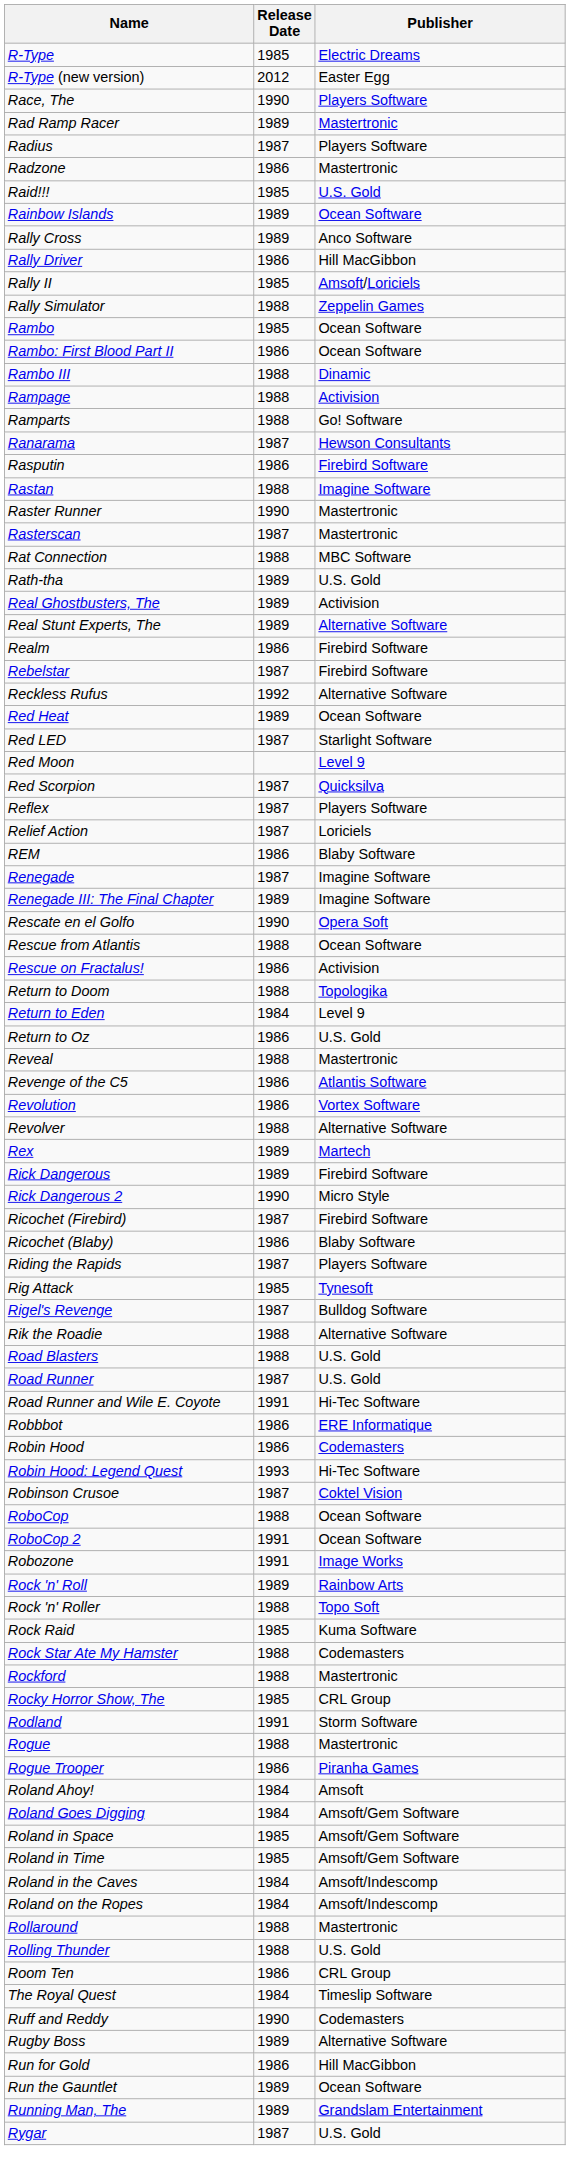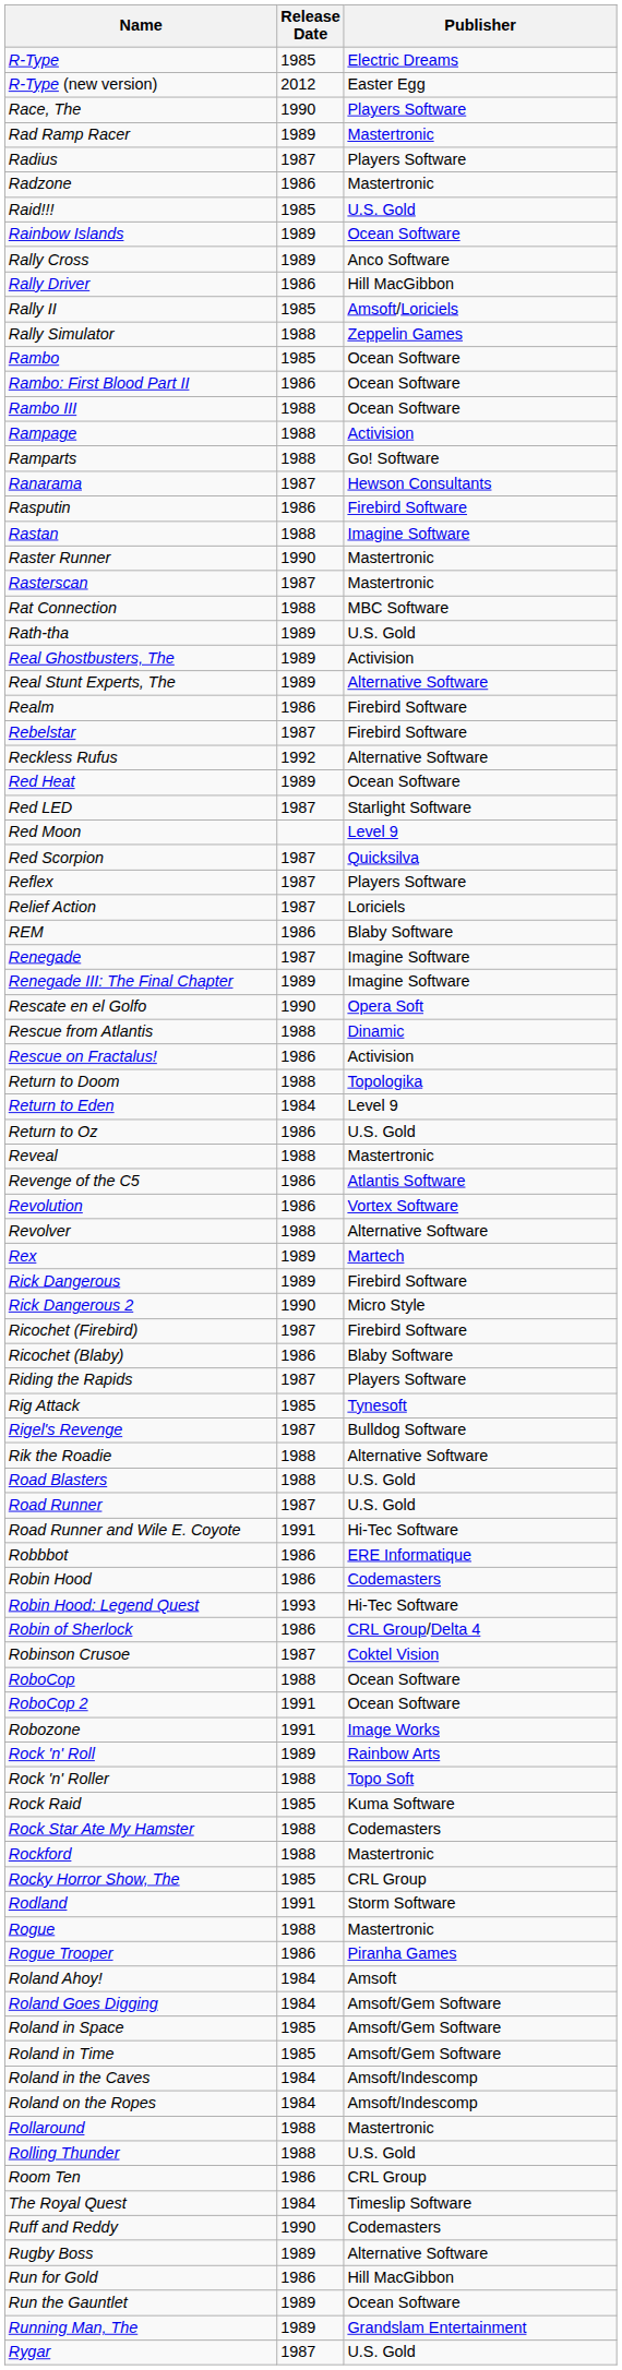 <table class="wikitable sortable" style="width:100%;">
 <tr>
 <th style="width:45%;">Name</th>
 <th style="width:10%;">Release Date</th>
 <th style="width:45%;">Publisher</th>
 </tr>
 <tr>
 <td><em><a href='#'>R-Type</a></em></td>
 <td>1985</td>
 <td><a href='#'>Electric Dreams</a></td>
 </tr>
 <tr>
 <td><em><a href='#'>R-Type</a></em> (new version)</td>
 <td>2012</td>
 <td>Easter Egg</td>
 </tr>
 <tr>
 <td><em>Race, The</em></td>
 <td>1990</td>
 <td><a href='#'>Players Software</a></td>
 </tr>
 <tr>
 <td><em>Rad Ramp Racer</em></td>
 <td>1989</td>
 <td><a href='#'>Mastertronic</a></td>
 </tr>
 <tr>
 <td><em>Radius</em></td>
 <td>1987</td>
 <td>Players Software</td>
 </tr>
 <tr>
 <td><em>Radzone</em></td>
 <td>1986</td>
 <td>Mastertronic</td>
 </tr>
 <tr>
 <td><em>Raid!!!</em></td>
 <td>1985</td>
 <td><a href='#'>U.S. Gold</a></td>
 </tr>
 <tr>
 <td><em><a href='#'>Rainbow Islands</a></em></td>
 <td>1989</td>
 <td><a href='#'>Ocean Software</a></td>
 </tr>
 <tr>
 <td><em>Rally Cross</em></td>
 <td>1989</td>
 <td>Anco Software</td>
 </tr>
 <tr>
 <td><em><a href='#'>Rally Driver</a></em></td>
 <td>1986</td>
 <td>Hill MacGibbon</td>
 </tr>
 <tr>
 <td><em>Rally II</em></td>
 <td>1985</td>
 <td><a href='#'>Amsoft</a>/<a href='#'>Loriciels</a></td>
 </tr>
 <tr>
 <td><em>Rally Simulator</em></td>
 <td>1988</td>
 <td><a href='#'>Zeppelin Games</a></td>
 </tr>
 <tr>
 <td><em><a href='#'>Rambo</a></em></td>
 <td>1985</td>
 <td>Ocean Software</td>
 </tr>
 <tr>
 <td><em><a href='#'>Rambo: First Blood Part II</a></em></td>
 <td>1986</td>
 <td>Ocean Software</td>
 </tr>
 <tr>
 <td><em><a href='#'>Rambo III</a></em></td>
 <td>1988</td>
-<td><a href='#'>Dinamic</a></td>
+<td>Ocean Software</td>
 </tr>
 <tr>
 <td><em><a href='#'>Rampage</a></em></td>
 <td>1988</td>
 <td><a href='#'>Activision</a></td>
 </tr>
 <tr>
 <td><em>Ramparts</em></td>
 <td>1988</td>
 <td>Go! Software</td>
 </tr>
 <tr>
 <td><em><a href='#'>Ranarama</a></em></td>
 <td>1987</td>
 <td><a href='#'>Hewson Consultants</a></td>
 </tr>
 <tr>
 <td><em>Rasputin</em></td>
 <td>1986</td>
 <td><a href='#'>Firebird Software</a></td>
 </tr>
 <tr>
 <td><em><a href='#'>Rastan</a></em></td>
 <td>1988</td>
 <td><a href='#'>Imagine Software</a></td>
 </tr>
 <tr>
 <td><em>Raster Runner</em></td>
 <td>1990</td>
 <td>Mastertronic</td>
 </tr>
 <tr>
 <td><em><a href='#'>Rasterscan</a></em></td>
 <td>1987</td>
 <td>Mastertronic</td>
 </tr>
 <tr>
 <td><em>Rat Connection</em></td>
 <td>1988</td>
 <td>MBC Software</td>
 </tr>
 <tr>
 <td><em>Rath-tha</em></td>
 <td>1989</td>
 <td>U.S. Gold</td>
 </tr>
 <tr>
 <td><em><a href='#'>Real Ghostbusters, The</a></em></td>
 <td>1989</td>
 <td>Activision</td>
 </tr>
 <tr>
 <td><em>Real Stunt Experts, The</em></td>
 <td>1989</td>
 <td><a href='#'>Alternative Software</a></td>
 </tr>
 <tr>
 <td><em>Realm</em></td>
 <td>1986</td>
 <td>Firebird Software</td>
 </tr>
 <tr>
 <td><em><a href='#'>Rebelstar</a></em></td>
 <td>1987</td>
 <td>Firebird Software</td>
 </tr>
 <tr>
 <td><em>Reckless Rufus</em></td>
 <td>1992</td>
 <td>Alternative Software</td>
 </tr>
 <tr>
 <td><em><a href='#'>Red Heat</a></em></td>
 <td>1989</td>
 <td>Ocean Software</td>
 </tr>
 <tr>
 <td><em>Red LED</em></td>
 <td>1987</td>
 <td>Starlight Software</td>
 </tr>
 <tr>
 <td><em>Red Moon</em></td>
 <td></td>
 <td><a href='#'>Level 9</a></td>
 </tr>
 <tr>
 <td><em>Red Scorpion</em></td>
 <td>1987</td>
 <td><a href='#'>Quicksilva</a></td>
 </tr>
 <tr>
 <td><em>Reflex</em></td>
 <td>1987</td>
 <td>Players Software</td>
 </tr>
 <tr>
 <td><em>Relief Action</em></td>
 <td>1987</td>
 <td>Loriciels</td>
 </tr>
 <tr>
 <td><em>REM</em></td>
 <td>1986</td>
 <td>Blaby Software</td>
 </tr>
 <tr>
 <td><em><a href='#'>Renegade</a></em></td>
 <td>1987</td>
 <td>Imagine Software</td>
 </tr>
 <tr>
 <td><em><a href='#'>Renegade III: The Final Chapter</a></em></td>
 <td>1989</td>
 <td>Imagine Software</td>
 </tr>
 <tr>
 <td><em>Rescate en el Golfo</em></td>
 <td>1990</td>
 <td><a href='#'>Opera Soft</a></td>
 </tr>
 <tr>
 <td><em>Rescue from Atlantis</em></td>
 <td>1988</td>
-<td>Ocean Software</td>
+<td><a href='#'>Dinamic</a></td>
 </tr>
 <tr>
 <td><em><a href='#'>Rescue on Fractalus!</a></em></td>
 <td>1986</td>
 <td>Activision</td>
 </tr>
 <tr>
 <td><em>Return to Doom</em></td>
 <td>1988</td>
 <td><a href='#'>Topologika</a></td>
 </tr>
 <tr>
 <td><em><a href='#'>Return to Eden</a></em></td>
 <td>1984</td>
 <td>Level 9</td>
 </tr>
 <tr>
 <td><em>Return to Oz</em></td>
 <td>1986</td>
 <td>U.S. Gold</td>
 </tr>
 <tr>
 <td><em>Reveal</em></td>
 <td>1988</td>
 <td>Mastertronic</td>
 </tr>
 <tr>
 <td><em>Revenge of the C5</em></td>
 <td>1986</td>
 <td><a href='#'>Atlantis Software</a></td>
 </tr>
 <tr>
 <td><em><a href='#'>Revolution</a></em></td>
 <td>1986</td>
 <td><a href='#'>Vortex Software</a></td>
 </tr>
 <tr>
 <td><em>Revolver</em></td>
 <td>1988</td>
 <td>Alternative Software</td>
 </tr>
 <tr>
 <td><em><a href='#'>Rex</a></em></td>
 <td>1989</td>
 <td><a href='#'>Martech</a></td>
 </tr>
 <tr>
 <td><em><a href='#'>Rick Dangerous</a></em></td>
 <td>1989</td>
 <td>Firebird Software</td>
 </tr>
 <tr>
 <td><em><a href='#'>Rick Dangerous 2</a></em></td>
 <td>1990</td>
 <td>Micro Style</td>
 </tr>
 <tr>
 <td><em>Ricochet (Firebird)</em></td>
 <td>1987</td>
 <td>Firebird Software</td>
 </tr>
 <tr>
 <td><em>Ricochet (Blaby)</em></td>
 <td>1986</td>
 <td>Blaby Software</td>
 </tr>
 <tr>
 <td><em>Riding the Rapids</em></td>
 <td>1987</td>
 <td>Players Software</td>
 </tr>
 <tr>
 <td><em>Rig Attack</em></td>
 <td>1985</td>
 <td><a href='#'>Tynesoft</a></td>
 </tr>
 <tr>
 <td><em><a href='#'>Rigel's Revenge</a></em></td>
 <td>1987</td>
 <td>Bulldog Software</td>
 </tr>
 <tr>
 <td><em>Rik the Roadie</em></td>
 <td>1988</td>
 <td>Alternative Software</td>
 </tr>
 <tr>
 <td><em><a href='#'>Road Blasters</a></em></td>
 <td>1988</td>
 <td>U.S. Gold</td>
 </tr>
 <tr>
 <td><em><a href='#'>Road Runner</a></em></td>
 <td>1987</td>
 <td>U.S. Gold</td>
 </tr>
 <tr>
 <td><em>Road Runner and Wile E. Coyote</em></td>
 <td>1991</td>
 <td>Hi-Tec Software</td>
 </tr>
 <tr>
 <td><em>Robbbot</em></td>
 <td>1986</td>
 <td><a href='#'>ERE Informatique</a></td>
 </tr>
 <tr>
 <td><em>Robin Hood</em></td>
 <td>1986</td>
 <td><a href='#'>Codemasters</a></td>
 </tr>
 <tr>
 <td><em><a href='#'>Robin Hood: Legend Quest</a></em></td>
 <td>1993</td>
 <td>Hi-Tec Software</td>
+</tr>
+<tr>
+<td><em><a href='#'>Robin of Sherlock</a></em></td>
+<td>1986</td>
+<td><a href='#'>CRL Group</a>/<a href='#'>Delta 4</a></td>
 </tr>
 <tr>
 <td><em>Robinson Crusoe</em></td>
 <td>1987</td>
 <td><a href='#'>Coktel Vision</a></td>
 </tr>
 <tr>
 <td><em><a href='#'>RoboCop</a></em></td>
 <td>1988</td>
 <td>Ocean Software</td>
 </tr>
 <tr>
 <td><em><a href='#'>RoboCop 2</a></em></td>
 <td>1991</td>
 <td>Ocean Software</td>
 </tr>
 <tr>
 <td><em>Robozone</em></td>
 <td>1991</td>
 <td><a href='#'>Image Works</a></td>
 </tr>
 <tr>
 <td><em><a href='#'>Rock 'n' Roll</a></em></td>
 <td>1989</td>
 <td><a href='#'>Rainbow Arts</a></td>
 </tr>
 <tr>
 <td><em>Rock 'n' Roller</em></td>
 <td>1988</td>
 <td><a href='#'>Topo Soft</a></td>
 </tr>
 <tr>
 <td><em>Rock Raid</em></td>
 <td>1985</td>
 <td>Kuma Software</td>
 </tr>
 <tr>
 <td><em><a href='#'>Rock Star Ate My Hamster</a></em></td>
 <td>1988</td>
 <td>Codemasters</td>
 </tr>
 <tr>
 <td><em><a href='#'>Rockford</a></em></td>
 <td>1988</td>
 <td>Mastertronic</td>
 </tr>
 <tr>
 <td><em><a href='#'>Rocky Horror Show, The</a></em></td>
 <td>1985</td>
 <td>CRL Group</td>
 </tr>
 <tr>
 <td><em><a href='#'>Rodland</a></em></td>
 <td>1991</td>
 <td>Storm Software</td>
 </tr>
 <tr>
 <td><em><a href='#'>Rogue</a></em></td>
 <td>1988</td>
 <td>Mastertronic</td>
 </tr>
 <tr>
 <td><em><a href='#'>Rogue Trooper</a></em></td>
 <td>1986</td>
 <td><a href='#'>Piranha Games</a></td>
 </tr>
 <tr>
 <td><em>Roland Ahoy!</em></td>
 <td>1984</td>
 <td>Amsoft</td>
 </tr>
 <tr>
 <td><em><a href='#'>Roland Goes Digging</a></em></td>
 <td>1984</td>
 <td>Amsoft/Gem Software</td>
 </tr>
 <tr>
 <td><em>Roland in Space</em></td>
 <td>1985</td>
 <td>Amsoft/Gem Software</td>
 </tr>
 <tr>
 <td><em>Roland in Time</em></td>
 <td>1985</td>
 <td>Amsoft/Gem Software</td>
 </tr>
 <tr>
 <td><em>Roland in the Caves</em></td>
 <td>1984</td>
 <td>Amsoft/Indescomp</td>
 </tr>
 <tr>
 <td><em>Roland on the Ropes</em></td>
 <td>1984</td>
 <td>Amsoft/Indescomp</td>
 </tr>
 <tr>
 <td><em><a href='#'>Rollaround</a></em></td>
 <td>1988</td>
 <td>Mastertronic</td>
 </tr>
 <tr>
 <td><em><a href='#'>Rolling Thunder</a></em></td>
 <td>1988</td>
 <td>U.S. Gold</td>
 </tr>
 <tr>
 <td><em>Room Ten</em></td>
 <td>1986</td>
 <td>CRL Group</td>
 </tr>
 <tr>
 <td><em>The Royal Quest</em></td>
 <td>1984</td>
 <td>Timeslip Software</td>
 </tr>
 <tr>
 <td><em>Ruff and Reddy</em></td>
 <td>1990</td>
 <td>Codemasters</td>
 </tr>
 <tr>
 <td><em>Rugby Boss</em></td>
 <td>1989</td>
 <td>Alternative Software</td>
 </tr>
 <tr>
 <td><em>Run for Gold</em></td>
 <td>1986</td>
 <td>Hill MacGibbon</td>
 </tr>
 <tr>
 <td><em>Run the Gauntlet</em></td>
 <td>1989</td>
 <td>Ocean Software</td>
 </tr>
 <tr>
 <td><em><a href='#'>Running Man, The</a></em></td>
 <td>1989</td>
 <td><a href='#'>Grandslam Entertainment</a></td>
 </tr>
 <tr>
 <td><em><a href='#'>Rygar</a></em></td>
 <td>1987</td>
 <td>U.S. Gold</td>
 </tr>
 </table>
